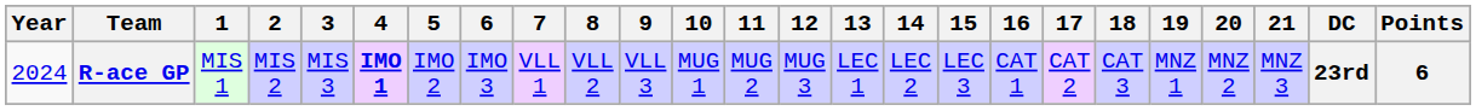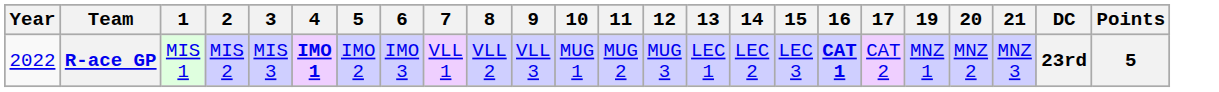 <table class="wikitable" style="text-align:center; font-size:85%">
 <tr>
 <th>Year</th>
 <th>Team</th>
 <th>1</th>
 <th>2</th>
 <th>3</th>
 <th>4</th>
 <th>5</th>
 <th>6</th>
 <th>7</th>
 <th>8</th>
 <th>9</th>
 <th>10</th>
 <th>11</th>
 <th>12</th>
 <th>13</th>
 <th>14</th>
 <th>15</th>
 <th>16</th>
 <th>17</th>
-<th>18</th>
 <th>19</th>
 <th>20</th>
 <th>21</th>
 <th>DC</th>
 <th>Points</th>
 </tr>
 <tr>
-<td><a href='#'>2024</a></td>
+<td><a href='#'>2022</a></td>
 <th nowrap><a href='#'>R-ace GP</a></th>
 <td style="background:#DFFFDF"><a href='#'>MIS<br>1</a><br></td>
 <td style="background:#CFCFFF"><a href='#'>MIS<br>2</a><br></td>
 <td style="background:#CFCFFF"><a href='#'>MIS<br>3</a><br></td>
 <td style="background:#EFCFFF"><strong><a href='#'>IMO<br>1</a><br></strong></td>
 <td style="background:#CFCFFF"><a href='#'>IMO<br>2</a><br></td>
 <td style="background:#CFCFFF"><a href='#'>IMO<br>3</a><br></td>
 <td style="background:#EFCFFF"><a href='#'>VLL<br>1</a><br></td>
 <td style="background:#CFCFFF"><a href='#'>VLL<br>2</a><br></td>
 <td style="background:#CFCFFF"><a href='#'>VLL<br>3</a><br></td>
 <td style="background:#CFCFFF"><a href='#'>MUG<br>1</a><br></td>
 <td style="background:#CFCFFF"><a href='#'>MUG<br>2</a><br></td>
 <td style="background:#CFCFFF"><a href='#'>MUG<br>3</a><br></td>
 <td style="background:#CFCFFF"><a href='#'>LEC<br>1</a><br></td>
 <td style="background:#CFCFFF"><a href='#'>LEC<br>2</a><br></td>
 <td style="background:#CFCFFF"><a href='#'>LEC<br>3</a><br></td>
-<td style="background:#CFCFFF"><a href='#'>CAT<br>1</a><br></td>
+<td style="background:#CFCFFF"><strong><a href='#'>CAT<br>1</a><br></strong></td>
 <td style="background:#EFCFFF"><a href='#'>CAT<br>2</a><br></td>
-<td style="background:#CFCFFF"><a href='#'>CAT<br>3</a><br></td>
 <td style="background:#CFCFFF"><a href='#'>MNZ<br>1</a><br></td>
 <td style="background:#CFCFFF"><a href='#'>MNZ<br>2</a><br></td>
 <td style="background:#CFCFFF"><a href='#'>MNZ<br>3</a><br></td>
 <th>23rd</th>
-<th>6</th>
+<th>5</th>
 </tr>
 </table>
